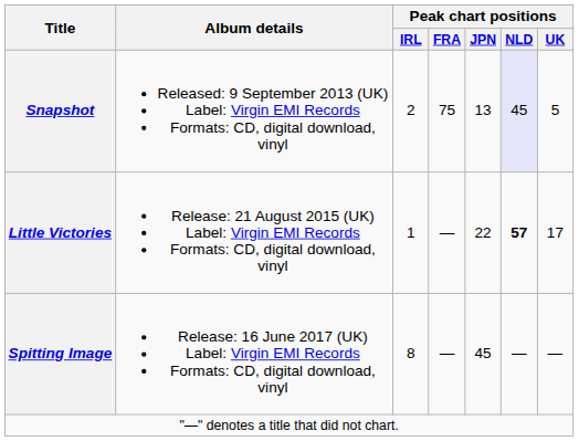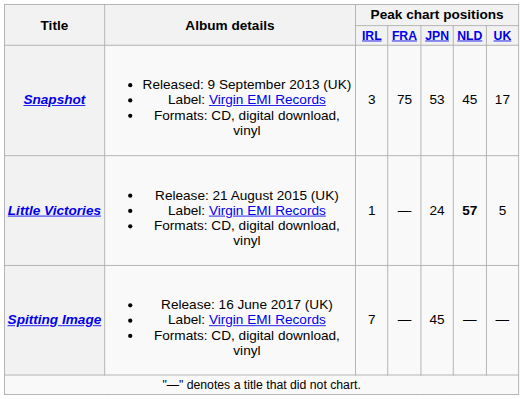 <table class="wikitable plainrowheaders" style="text-align:center;">
 <tr>
 <th scope="col" rowspan="2">Title</th>
 <th scope="col" rowspan="2" style="width:18em;">Album details</th>
 <th scope="col" colspan="5">Peak chart positions</th>
 </tr>
 <tr>
 <th scope="col" style="width:2.2em;font-size:90%;"><a href='#'>IRL</a><br></th>
 <th scope="col" style="width:2.2em;font-size:90%;"><a href='#'>FRA</a><br></th>
 <th scope="col" style="width:2.2em;font-size:90%;"><a href='#'>JPN</a><br></th>
 <th scope="col" style="width:2.2em;font-size:90%;"><a href='#'>NLD</a><br></th>
 <th scope="col" style="width:2.2em;font-size:90%;"><a href='#'>UK</a><br></th>
 </tr>
 <tr>
 <th scope="row"><em><a href='#'>Snapshot</a></em></th>
 <td><br><ul><li>Released: 9 September 2013 (UK)</li><li>Label: <a href='#'>Virgin EMI Records</a></li><li>Formats: CD, digital download, vinyl</li></ul></td>
-<td>2</td>
+<td>3</td>
 <td>75</td>
-<td>13</td>
-<td style="background: lavender;">45</td>
-<td>5</td>
+<td>53</td>
+<td>45</td>
+<td>17</td>
 </tr>
 <tr>
 <th scope="row"><em><a href='#'>Little Victories</a></em></th>
 <td><br><ul><li>Release: 21 August 2015 (UK)</li><li>Label: <a href='#'>Virgin EMI Records</a></li><li>Formats: CD, digital download, vinyl</li></ul></td>
 <td>1</td>
 <td>—</td>
-<td>22</td>
+<td>24</td>
 <td><strong>57</strong></td>
-<td>17</td>
+<td>5</td>
 </tr>
 <tr>
 <th scope="row"><em><a href='#'>Spitting Image</a></em></th>
 <td><br><ul><li>Release: 16 June 2017 (UK)</li><li>Label: <a href='#'>Virgin EMI Records</a></li><li>Formats: CD, digital download, vinyl</li></ul></td>
-<td>8</td>
+<td>7</td>
 <td>—</td>
 <td>45</td>
 <td>—</td>
 <td>—</td>
 </tr>
 <tr>
 <td colspan="7" style="font-size:90%">"—" denotes a title that did not chart.</td>
 </tr>
 </table>
